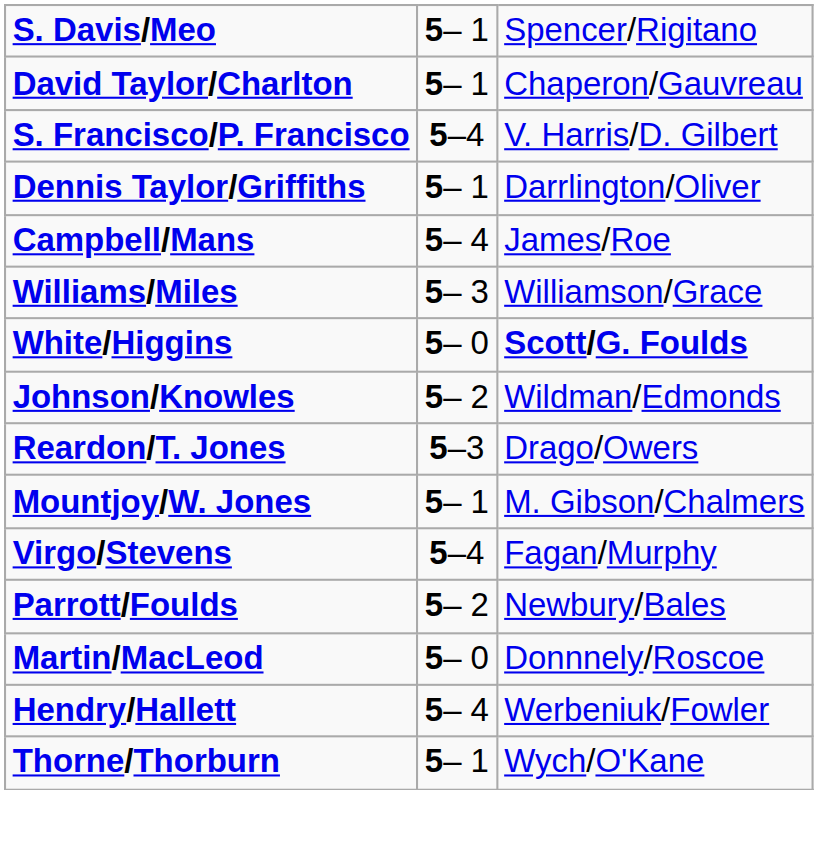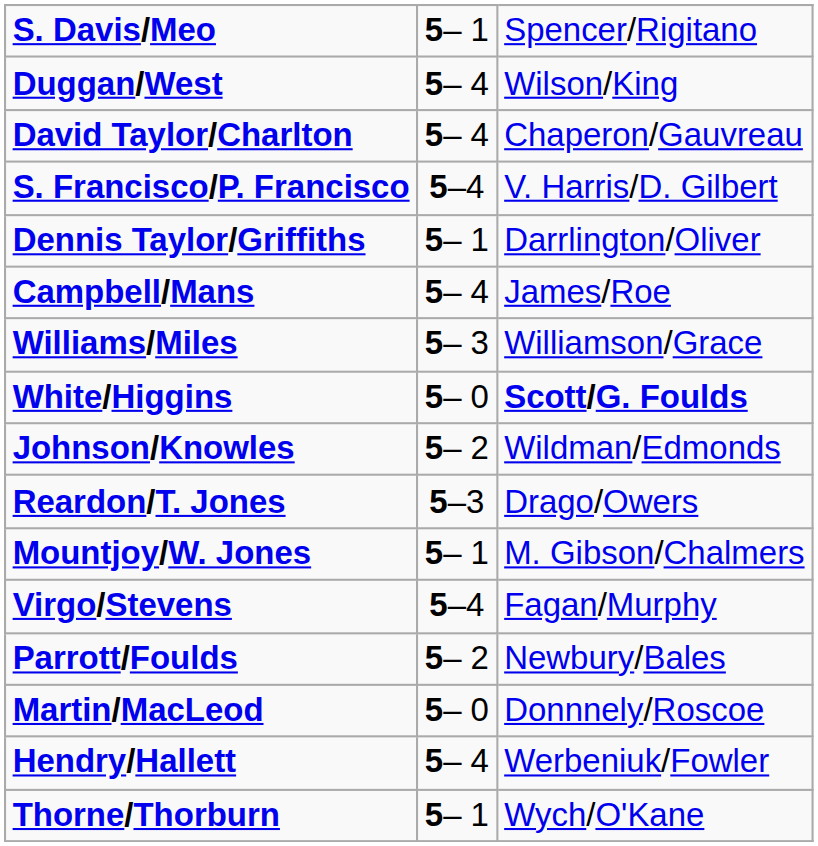 <table class="wikitable ">
 <tr>
 <td>  <strong><a href='#'>S. Davis</a>/<a href='#'>Meo</a></strong></td>
 <td style="text-align:center;"><strong>5</strong>– 1</td>
 <td>  <a href='#'>Spencer</a>/<a href='#'>Rigitano</a></td>
 </tr>
 <tr>
+<td>  <strong><a href='#'>Duggan</a>/<a href='#'>West</a></strong></td>
+<td style="text-align:center;"><strong>5</strong>– 4</td>
+<td>  <a href='#'>Wilson</a>/<a href='#'>King</a></td>
+</tr>
+<tr>
 <td>  <strong><a href='#'>David Taylor</a>/<a href='#'>Charlton</a></strong></td>
-<td style="text-align:center;"><strong>5</strong>– 1</td>
+<td style="text-align:center;"><strong>5</strong>– 4</td>
 <td>  <a href='#'>Chaperon</a>/<a href='#'>Gauvreau</a></td>
 </tr>
 <tr>
 <td>  <strong><a href='#'>S. Francisco</a>/<a href='#'>P. Francisco</a></strong></td>
 <td style="text-align:center;"><strong>5</strong>–4</td>
 <td>  <a href='#'>V. Harris</a>/<a href='#'>D. Gilbert</a></td>
 </tr>
 <tr>
 <td>  <strong><a href='#'>Dennis Taylor</a>/<a href='#'>Griffiths</a></strong></td>
 <td style="text-align:center;"><strong>5</strong>– 1</td>
 <td>  <a href='#'>Darrlington</a>/<a href='#'>Oliver</a></td>
 </tr>
 <tr>
 <td>  <strong><a href='#'>Campbell</a>/<a href='#'>Mans</a></strong></td>
 <td style="text-align:center;"><strong>5</strong>– 4</td>
 <td>  <a href='#'>James</a>/<a href='#'>Roe</a></td>
 </tr>
 <tr>
 <td>  <strong><a href='#'>Williams</a>/<a href='#'>Miles</a></strong></td>
 <td style="text-align:center;"><strong>5</strong>– 3</td>
 <td>  <a href='#'>Williamson</a>/<a href='#'>Grace</a></td>
 </tr>
 <tr>
 <td>  <strong><a href='#'>White</a>/<a href='#'>Higgins</a></strong></td>
 <td style="text-align:center;"><strong>5</strong>– 0</td>
 <td><strong>  <a href='#'>Scott</a>/<a href='#'>G. Foulds</a></strong></td>
 </tr>
 <tr>
 <td>  <strong><a href='#'>Johnson</a>/<a href='#'>Knowles</a></strong></td>
 <td style="text-align:center;"><strong>5</strong>– 2</td>
 <td>  <a href='#'>Wildman</a>/<a href='#'>Edmonds</a></td>
 </tr>
 <tr>
 <td>  <strong><a href='#'>Reardon</a>/<a href='#'>T. Jones</a></strong></td>
 <td style="text-align:center;"><strong>5</strong>–3</td>
 <td>  <a href='#'>Drago</a>/<a href='#'>Owers</a></td>
 </tr>
 <tr>
 <td>  <strong><a href='#'>Mountjoy</a>/<a href='#'>W. Jones</a></strong></td>
 <td style="text-align:center;"><strong>5</strong>– 1</td>
 <td>  <a href='#'>M. Gibson</a>/<a href='#'>Chalmers</a></td>
 </tr>
 <tr>
 <td>  <strong><a href='#'>Virgo</a>/<a href='#'>Stevens</a></strong></td>
 <td style="text-align:center;"><strong>5</strong>–4</td>
 <td>  <a href='#'>Fagan</a>/<a href='#'>Murphy</a></td>
 </tr>
 <tr>
 <td>  <strong><a href='#'>Parrott</a>/<a href='#'>Foulds</a></strong></td>
 <td style="text-align:center;"><strong>5</strong>– 2</td>
 <td>  <a href='#'>Newbury</a>/<a href='#'>Bales</a></td>
 </tr>
 <tr>
 <td>  <strong><a href='#'>Martin</a>/<a href='#'>MacLeod</a></strong></td>
 <td style="text-align:center;"><strong>5</strong>– 0</td>
 <td>  <a href='#'>Donnnely</a>/<a href='#'>Roscoe</a></td>
 </tr>
 <tr>
 <td>  <strong><a href='#'>Hendry</a>/<a href='#'>Hallett</a></strong></td>
 <td style="text-align:center;"><strong>5</strong>– 4</td>
 <td>  <a href='#'>Werbeniuk</a>/<a href='#'>Fowler</a></td>
 </tr>
 <tr>
 <td>  <strong><a href='#'>Thorne</a>/<a href='#'>Thorburn</a></strong></td>
 <td style="text-align:center;"><strong>5</strong>– 1</td>
 <td>  <a href='#'>Wych</a>/<a href='#'>O'Kane</a></td>
 </tr>
 <tr>
 </tr>
 </table>
